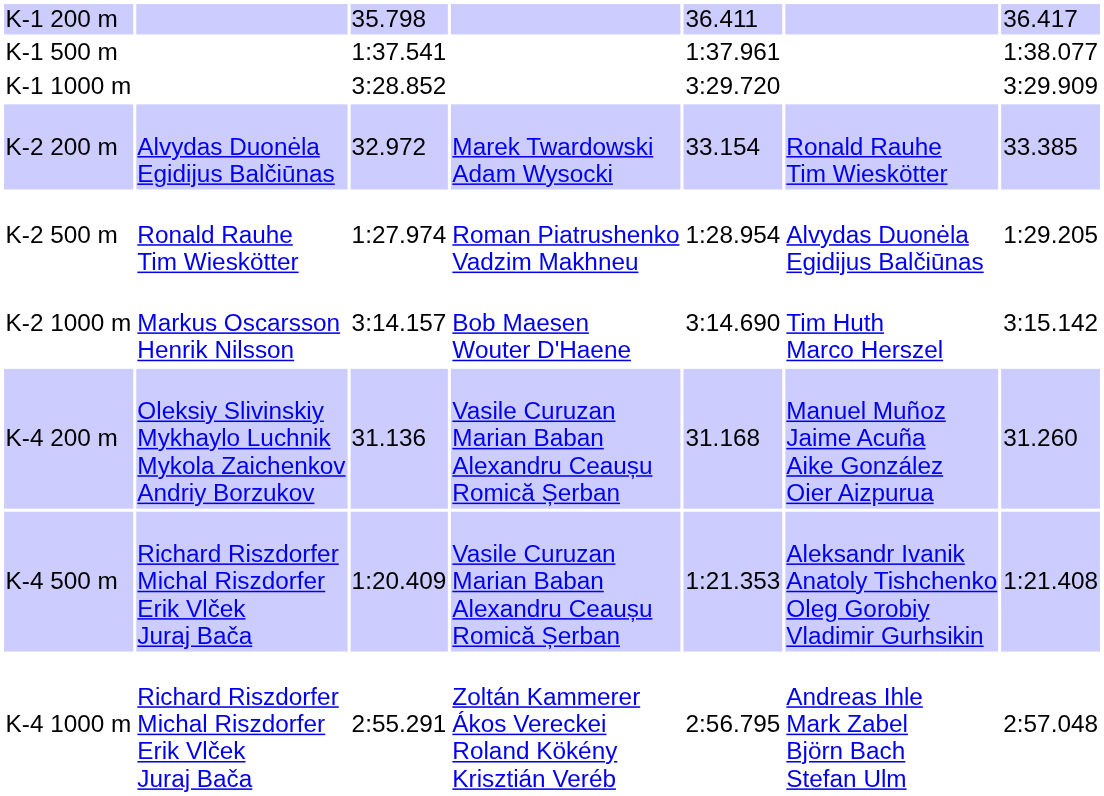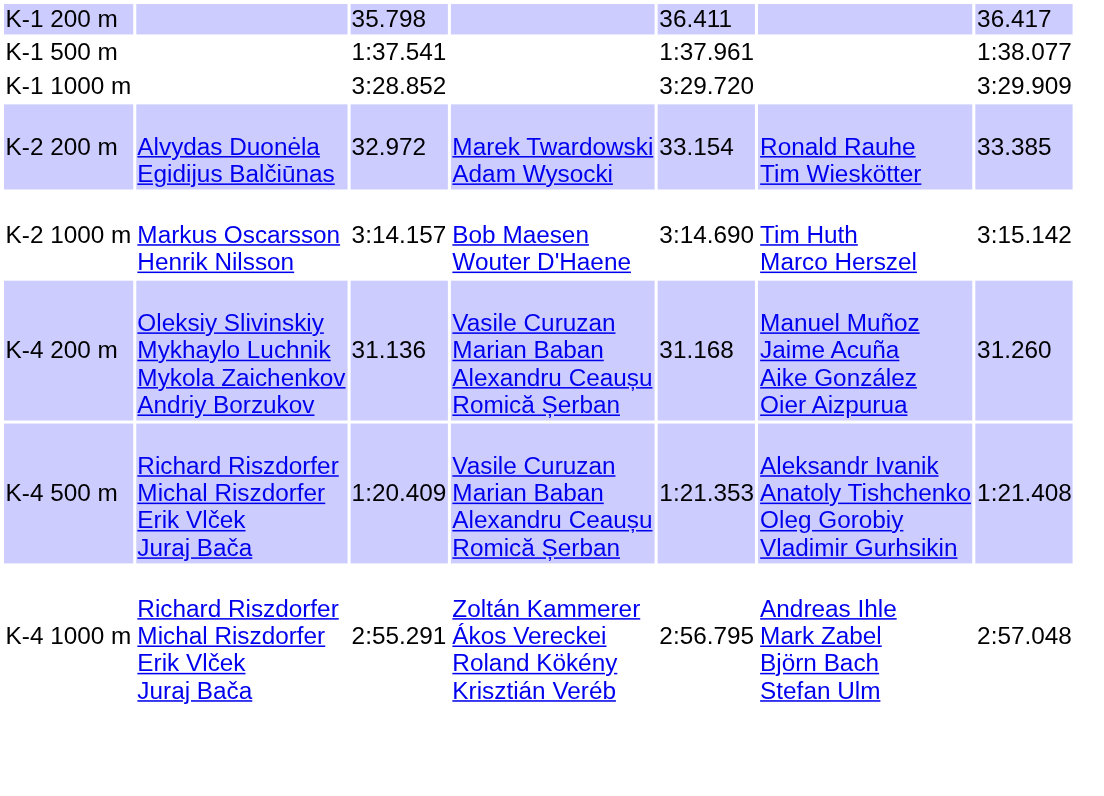 <table>
 <tr bgcolor=ccccff>
 <td>K-1 200 m</td>
 <td></td>
 <td>35.798</td>
 <td></td>
 <td>36.411</td>
 <td></td>
 <td>36.417</td>
 </tr>
 <tr>
 <td>K-1 500 m</td>
 <td></td>
 <td>1:37.541</td>
 <td></td>
 <td>1:37.961</td>
 <td></td>
 <td>1:38.077</td>
 </tr>
 <tr>
 <td>K-1 1000 m</td>
 <td></td>
 <td>3:28.852</td>
 <td></td>
 <td>3:29.720</td>
 <td></td>
 <td>3:29.909</td>
 </tr>
 <tr bgcolor=ccccff>
 <td>K-2 200 m</td>
 <td><br><a href='#'>Alvydas Duonėla</a><br><a href='#'>Egidijus Balčiūnas</a></td>
 <td>32.972</td>
 <td><br><a href='#'>Marek Twardowski</a><br><a href='#'>Adam Wysocki</a></td>
 <td>33.154</td>
 <td><br><a href='#'>Ronald Rauhe</a><br><a href='#'>Tim Wieskötter</a></td>
 <td>33.385</td>
 </tr>
 <tr>
-<td>K-2 500 m</td>
-<td><br><a href='#'>Ronald Rauhe</a><br><a href='#'>Tim Wieskötter</a></td>
-<td>1:27.974</td>
-<td><br><a href='#'>Roman Piatrushenko</a><br><a href='#'>Vadzim Makhneu</a></td>
-<td>1:28.954</td>
-<td><br><a href='#'>Alvydas Duonėla</a><br><a href='#'>Egidijus Balčiūnas</a></td>
-<td>1:29.205</td>
-</tr>
-<tr>
 <td>K-2 1000 m</td>
 <td><br><a href='#'>Markus Oscarsson</a><br><a href='#'>Henrik Nilsson</a></td>
 <td>3:14.157</td>
 <td><br><a href='#'>Bob Maesen</a><br><a href='#'>Wouter D'Haene</a></td>
 <td>3:14.690</td>
 <td><br><a href='#'>Tim Huth</a><br><a href='#'>Marco Herszel</a></td>
 <td>3:15.142</td>
 </tr>
 <tr bgcolor=ccccff>
 <td>K-4 200 m</td>
 <td><br><a href='#'>Oleksiy Slivinskiy</a><br><a href='#'>Mykhaylo Luchnik</a><br><a href='#'>Mykola Zaichenkov</a><br><a href='#'>Andriy Borzukov</a></td>
 <td>31.136</td>
 <td><br><a href='#'>Vasile Curuzan</a><br><a href='#'>Marian Baban</a><br><a href='#'>Alexandru Ceaușu</a><br><a href='#'>Romică Șerban</a></td>
 <td>31.168</td>
 <td><br><a href='#'>Manuel Muñoz</a><br><a href='#'>Jaime Acuña</a><br><a href='#'>Aike González</a><br><a href='#'>Oier Aizpurua</a></td>
 <td>31.260</td>
 </tr>
 <tr bgcolor=ccccff>
 <td>K-4 500 m</td>
 <td><br><a href='#'>Richard Riszdorfer</a><br><a href='#'>Michal Riszdorfer</a><br><a href='#'>Erik Vlček</a><br><a href='#'>Juraj Bača</a></td>
 <td>1:20.409</td>
 <td><br><a href='#'>Vasile Curuzan</a><br><a href='#'>Marian Baban</a><br><a href='#'>Alexandru Ceaușu</a><br><a href='#'>Romică Șerban</a></td>
 <td>1:21.353</td>
 <td><br><a href='#'>Aleksandr Ivanik</a><br><a href='#'>Anatoly Tishchenko</a><br><a href='#'>Oleg Gorobiy</a><br><a href='#'>Vladimir Gurhsikin</a></td>
 <td>1:21.408</td>
 </tr>
 <tr>
 <td>K-4 1000 m</td>
 <td><br><a href='#'>Richard Riszdorfer</a><br><a href='#'>Michal Riszdorfer</a><br><a href='#'>Erik Vlček</a><br><a href='#'>Juraj Bača</a></td>
 <td>2:55.291</td>
 <td><br><a href='#'>Zoltán Kammerer</a><br><a href='#'>Ákos Vereckei</a><br><a href='#'>Roland Kökény</a><br><a href='#'>Krisztián Veréb</a></td>
 <td>2:56.795</td>
 <td><br><a href='#'>Andreas Ihle</a><br><a href='#'>Mark Zabel</a><br><a href='#'>Björn Bach</a><br><a href='#'>Stefan Ulm</a></td>
 <td>2:57.048</td>
 </tr>
 </table>
